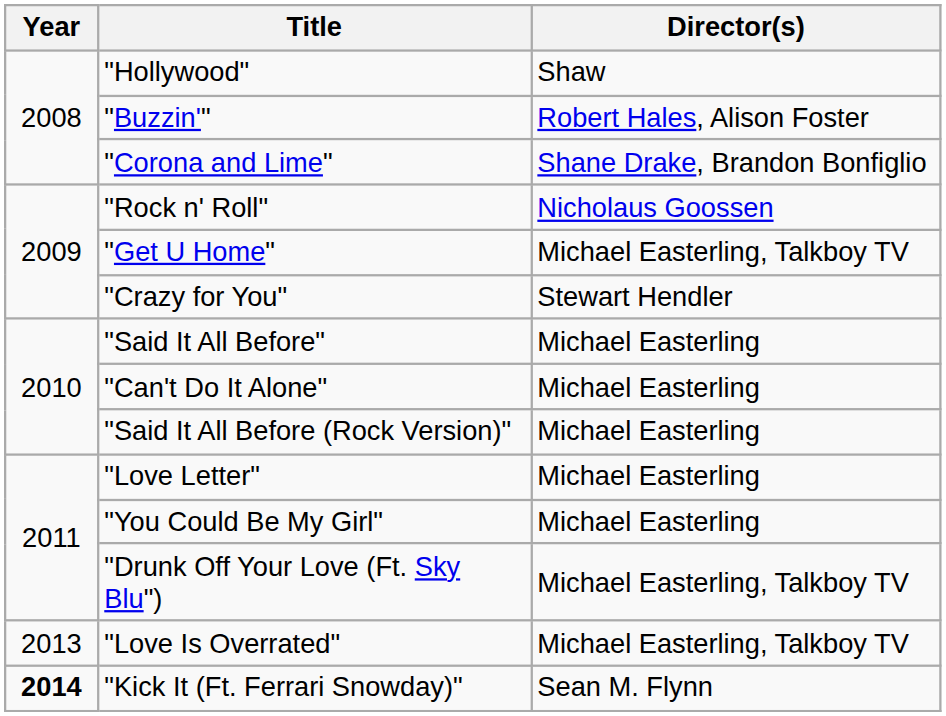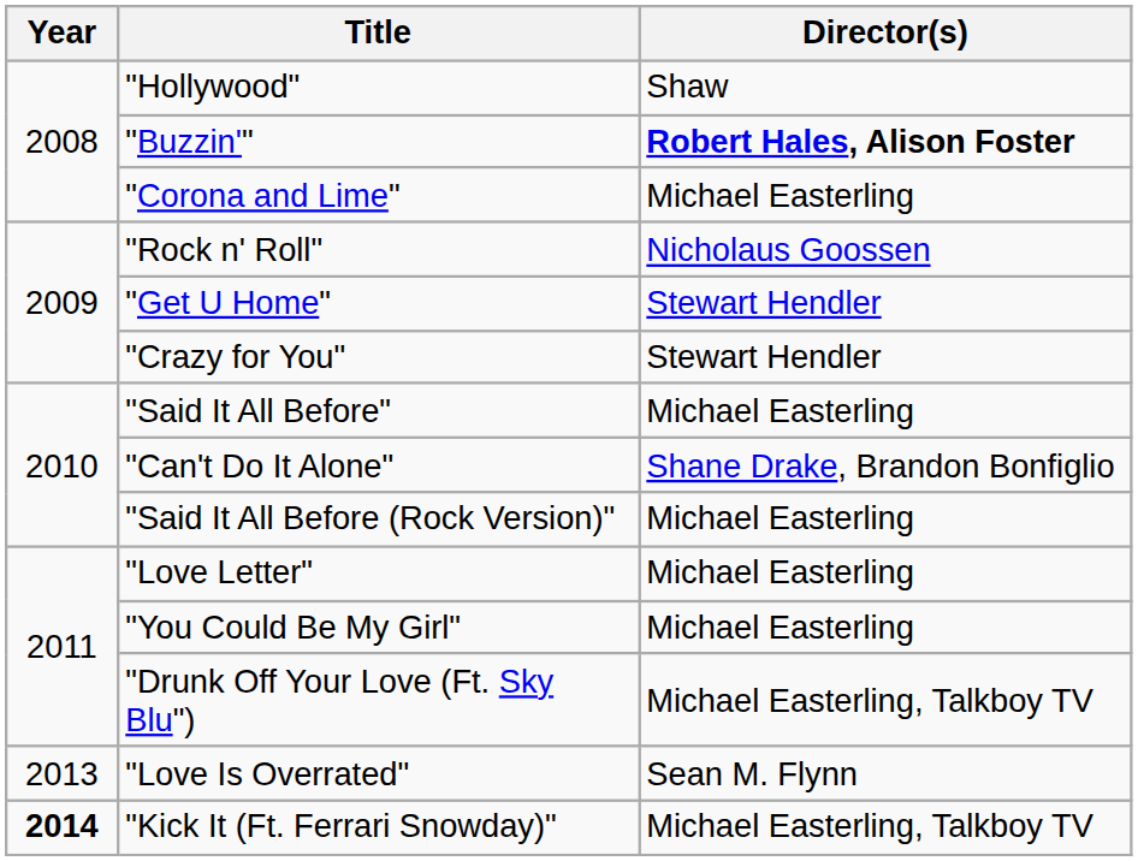 <table class="wikitable" style="font-size: 9pt">
 <tr>
 <th width="35">Year</th>
 <th width="185">Title</th>
 <th width="175">Director(s)</th>
 </tr>
 <tr>
 <td align="center" rowspan="3">2008</td>
 <td>"Hollywood"</td>
 <td>Shaw</td>
 </tr>
 <tr>
 <td>"<a href='#'>Buzzin'</a>"</td>
-<td><a href='#'>Robert Hales</a>, Alison Foster</td>
+<td><strong><a href='#'>Robert Hales</a>, Alison Foster</strong></td>
 </tr>
 <tr>
 <td>"<a href='#'>Corona and Lime</a>"</td>
-<td><a href='#'>Shane Drake</a>, Brandon Bonfiglio</td>
+<td>Michael Easterling</td>
 </tr>
 <tr>
 <td align="center" rowspan="3">2009</td>
 <td>"Rock n' Roll"</td>
 <td><a href='#'>Nicholaus Goossen</a></td>
 </tr>
 <tr>
 <td>"<a href='#'>Get U Home</a>"</td>
-<td>Michael Easterling, Talkboy TV</td>
+<td><a href='#'>Stewart Hendler</a></td>
 </tr>
 <tr>
 <td>"Crazy for You"</td>
 <td>Stewart Hendler</td>
 </tr>
 <tr>
 <td align="center" rowspan="3">2010</td>
 <td>"Said It All Before"</td>
 <td>Michael Easterling</td>
 </tr>
 <tr>
 <td>"Can't Do It Alone"</td>
-<td>Michael Easterling</td>
+<td><a href='#'>Shane Drake</a>, Brandon Bonfiglio</td>
 </tr>
 <tr>
 <td>"Said It All Before (Rock Version)"</td>
 <td>Michael Easterling</td>
 </tr>
 <tr>
 <td align="center" rowspan="3">2011</td>
 <td>"Love Letter"</td>
 <td>Michael Easterling</td>
 </tr>
 <tr>
 <td>"You Could Be My Girl"</td>
 <td>Michael Easterling</td>
 </tr>
 <tr>
 <td>"Drunk Off Your Love (Ft. <a href='#'>Sky Blu</a>")</td>
 <td>Michael Easterling, Talkboy TV</td>
 </tr>
 <tr>
 <td align="center">2013</td>
 <td>"Love Is Overrated"</td>
-<td>Michael Easterling, Talkboy TV</td>
+<td>Sean M. Flynn</td>
 </tr>
 <tr>
 <td align="center"><strong>2014</strong></td>
 <td>"Kick It (Ft. Ferrari Snowday)"</td>
-<td>Sean M. Flynn</td>
+<td>Michael Easterling, Talkboy TV</td>
 </tr>
 </table>
